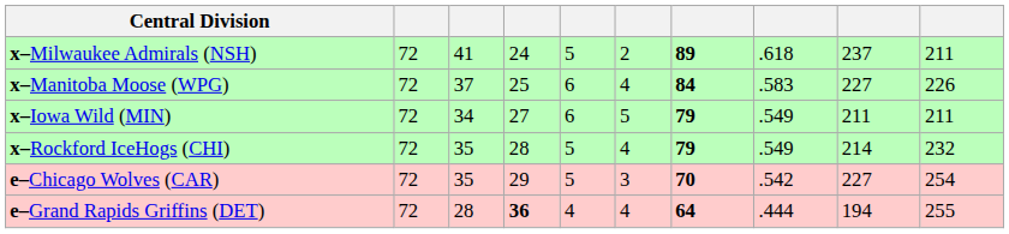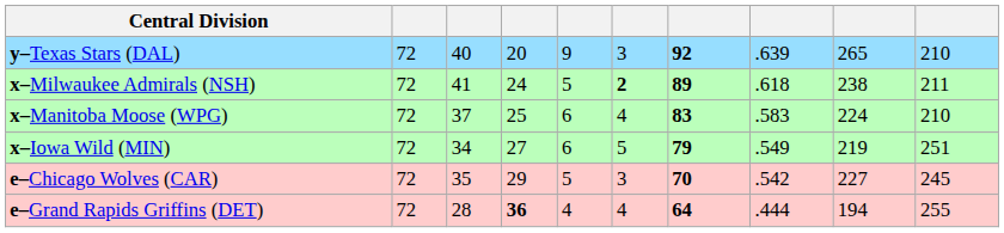 <table class="wikitable" style="width:50em">
 <tr>
 <th width="35%">Central Division</th>
 <th width="5%"></th>
 <th width="5%"></th>
 <th width="5%"></th>
 <th width="5%"></th>
 <th width="5%"></th>
 <th width="7.5%"></th>
 <th width="7.5%"></th>
 <th width="7.5%"></th>
 <th width="7.5%"></th>
 </tr>
+<tr bgcolor=#97DEFF>
+<td><strong>y–</strong><a href='#'>Texas Stars</a> (<a href='#'>DAL</a>)</td>
+<td>72</td>
+<td>40</td>
+<td>20</td>
+<td>9</td>
+<td>3</td>
+<td><strong>92</strong></td>
+<td>.639</td>
+<td>265</td>
+<td>210</td>
+</tr>
 <tr bgcolor=#bbffbb>
 <td><strong>x–</strong><a href='#'>Milwaukee Admirals</a> (<a href='#'>NSH</a>)</td>
 <td>72</td>
 <td>41</td>
 <td>24</td>
 <td>5</td>
-<td>2</td>
+<td><strong>2</strong></td>
 <td><strong>89</strong></td>
 <td>.618</td>
-<td>237</td>
+<td>238</td>
 <td>211</td>
 </tr>
 <tr bgcolor=#bbffbb>
 <td><strong>x–</strong><a href='#'>Manitoba Moose</a> (<a href='#'>WPG</a>)</td>
 <td>72</td>
 <td>37</td>
 <td>25</td>
 <td>6</td>
 <td>4</td>
-<td><strong>84</strong></td>
+<td><strong>83</strong></td>
 <td>.583</td>
-<td>227</td>
-<td>226</td>
+<td>224</td>
+<td>210</td>
 </tr>
 <tr bgcolor=#bbffbb>
 <td><strong>x–</strong><a href='#'>Iowa Wild</a> (<a href='#'>MIN</a>)</td>
 <td>72</td>
 <td>34</td>
 <td>27</td>
 <td>6</td>
 <td>5</td>
 <td><strong>79</strong></td>
 <td>.549</td>
-<td>211</td>
-<td>211</td>
-</tr>
-<tr bgcolor=#bbffbb>
-<td><strong>x–</strong><a href='#'>Rockford IceHogs</a> (<a href='#'>CHI</a>)</td>
-<td>72</td>
-<td>35</td>
-<td>28</td>
-<td>5</td>
-<td>4</td>
-<td><strong>79</strong></td>
-<td>.549</td>
-<td>214</td>
-<td>232</td>
+<td>219</td>
+<td>251</td>
 </tr>
 <tr bgcolor=#ffcccc>
 <td><strong>e–</strong><a href='#'>Chicago Wolves</a> (<a href='#'>CAR</a>)</td>
 <td>72</td>
 <td>35</td>
 <td>29</td>
 <td>5</td>
 <td>3</td>
 <td><strong>70</strong></td>
 <td>.542</td>
 <td>227</td>
-<td>254</td>
+<td>245</td>
 </tr>
 <tr bgcolor=#ffcccc>
 <td><strong>e–</strong><a href='#'>Grand Rapids Griffins</a> (<a href='#'>DET</a>)</td>
 <td>72</td>
 <td>28</td>
 <td><strong>36</strong></td>
 <td>4</td>
 <td>4</td>
 <td><strong>64</strong></td>
 <td>.444</td>
 <td>194</td>
 <td>255</td>
 </tr>
 </table>
